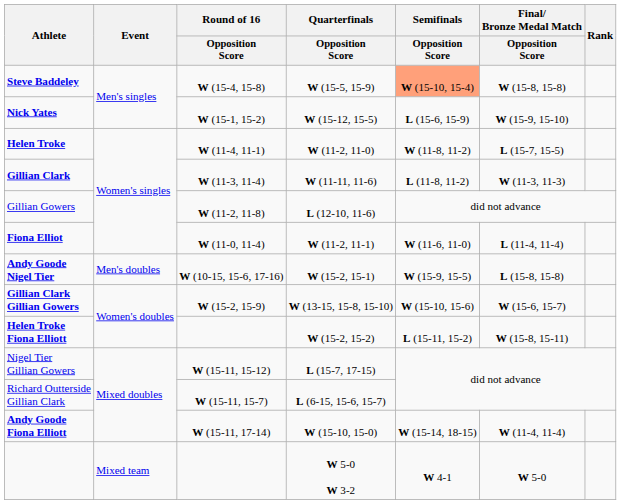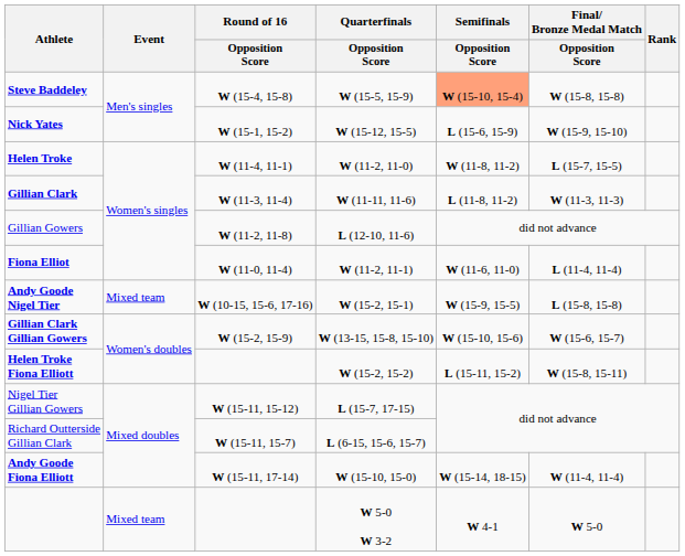 <table class=wikitable style="font-size:90%">
 <tr>
 <th rowspan="2">Athlete</th>
 <th rowspan="2">Event</th>
 <th>Round of 16</th>
 <th>Quarterfinals</th>
 <th>Semifinals</th>
 <th>Final/<br>Bronze Medal Match</th>
 <th rowspan=2>Rank</th>
 </tr>
 <tr style="font-size:95%">
 <th>Opposition<br>Score</th>
 <th>Opposition<br>Score</th>
 <th>Opposition<br>Score</th>
 <th>Opposition<br>Score</th>
 </tr>
 <tr align=center>
 <td align=left><strong><a href='#'>Steve Baddeley</a></strong></td>
 <td align=left rowspan=2><a href='#'>Men's singles</a></td>
 <td><br><strong>W</strong> (15-4, 15-8)</td>
 <td><br><strong>W</strong> (15-5, 15-9)</td>
 <td style="background: lightsalmon;"><br><strong>W</strong> (15-10, 15-4)</td>
 <td><br><strong>W</strong> (15-8, 15-8)</td>
 <td></td>
 </tr>
 <tr align=center>
 <td align=left><strong><a href='#'>Nick Yates</a></strong></td>
 <td><br><strong>W</strong> (15-1, 15-2)</td>
 <td><br><strong>W</strong> (15-12, 15-5)</td>
 <td><br><strong>L</strong> (15-6, 15-9)</td>
 <td><br><strong>W</strong> (15-9, 15-10)</td>
 <td></td>
 </tr>
 <tr align=center>
 <td align=left><strong><a href='#'>Helen Troke</a></strong></td>
 <td align=left rowspan=4><a href='#'>Women's singles</a></td>
 <td><br><strong>W</strong> (11-4, 11-1)</td>
 <td><br><strong>W</strong> (11-2, 11-0)</td>
 <td><br><strong>W</strong> (11-8, 11-2)</td>
 <td><br><strong>L</strong> (15-7, 15-5)</td>
 <td></td>
 </tr>
 <tr align=center>
 <td align=left><strong><a href='#'>Gillian Clark</a></strong></td>
 <td><br><strong>W</strong> (11-3, 11-4)</td>
 <td><br><strong>W</strong> (11-11, 11-6)</td>
 <td><br><strong>L</strong> (11-8, 11-2)</td>
 <td><br><strong>W</strong> (11-3, 11-3)</td>
 <td></td>
 </tr>
 <tr align=center>
 <td align=left><a href='#'>Gillian Gowers</a></td>
 <td><br><strong>W</strong> (11-2, 11-8)</td>
 <td><br><strong>L</strong> (12-10, 11-6)</td>
 <td colspan=3>did not advance</td>
 </tr>
 <tr align=center>
 <td align=left><strong><a href='#'>Fiona Elliot</a></strong></td>
 <td><br><strong>W</strong> (11-0, 11-4)</td>
 <td><br><strong>W</strong> (11-2, 11-1)</td>
 <td><br><strong>W</strong> (11-6, 11-0)</td>
 <td><br><strong>L</strong> (11-4, 11-4)</td>
 <td></td>
 </tr>
 <tr align=center>
 <td align=left><strong><a href='#'>Andy Goode</a></strong><br><strong><a href='#'>Nigel Tier</a></strong></td>
-<td align=left><a href='#'>Men's doubles</a></td>
+<td align=left><a href='#'>Mixed team</a></td>
 <td><br><strong>W</strong> (10-15, 15-6, 17-16)</td>
 <td><br><strong>W</strong> (15-2, 15-1)</td>
 <td><br><strong>W</strong> (15-9, 15-5)</td>
 <td><br><strong>L</strong> (15-8, 15-8)</td>
 <td></td>
 </tr>
 <tr align=center>
 <td align=left><strong><a href='#'>Gillian Clark</a></strong><br><strong><a href='#'>Gillian Gowers</a></strong></td>
 <td align=left rowspan=2><a href='#'>Women's doubles</a></td>
 <td><br><strong>W</strong> (15-2, 15-9)</td>
 <td><br><strong>W</strong> (13-15, 15-8, 15-10)</td>
 <td><br><strong>W</strong> (15-10, 15-6)</td>
 <td><br><strong>W</strong> (15-6, 15-7)</td>
 <td></td>
 </tr>
 <tr align=center>
 <td align=left><strong><a href='#'>Helen Troke</a></strong><br><strong><a href='#'>Fiona Elliott</a></strong></td>
 <td></td>
 <td><br><strong>W</strong> (15-2, 15-2)</td>
 <td><br><strong>L</strong> (15-11, 15-2)</td>
 <td><br><strong>W</strong> (15-8, 15-11)</td>
 <td></td>
 </tr>
 <tr align=center>
 <td align=left><a href='#'>Nigel Tier</a><br><a href='#'>Gillian Gowers</a></td>
 <td align=left rowspan=3><a href='#'>Mixed doubles</a></td>
 <td><br><strong>W</strong> (15-11, 15-12)</td>
 <td><br><strong>L</strong> (15-7, 17-15)</td>
 <td colspan=3 rowspan=2>did not advance</td>
 </tr>
 <tr align=center>
 <td align=left><a href='#'>Richard Outterside</a><br><a href='#'>Gillian Clark</a></td>
 <td><br><strong>W</strong> (15-11, 15-7)</td>
 <td><br><strong>L</strong> (6-15, 15-6, 15-7)</td>
 </tr>
 <tr align=center>
 <td align=left><strong><a href='#'>Andy Goode</a></strong><br><strong><a href='#'>Fiona Elliott</a></strong></td>
 <td><br><strong>W</strong> (15-11, 17-14)</td>
 <td><br><strong>W</strong> (15-10, 15-0)</td>
 <td><br><strong>W</strong> (15-14, 18-15)</td>
 <td><br><strong>W</strong> (11-4, 11-4)</td>
 <td></td>
 </tr>
 <tr align=center>
 <td align=left><strong></strong></td>
 <td align=left><a href='#'>Mixed team</a></td>
 <td></td>
 <td><br><strong>W</strong> 5-0<br><br><strong>W</strong> 3-2</td>
 <td><br><strong>W</strong> 4-1</td>
 <td><br><strong>W</strong> 5-0</td>
 <td></td>
 </tr>
 </table>
